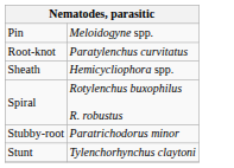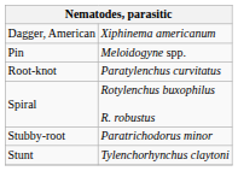 <table class="wikitable" style="clear:left">
 <tr>
 <th colspan=2><strong>Nematodes, parasitic</strong><br></th>
+</tr>
+<tr>
+<td>Dagger, American</td>
+<td><em>Xiphinema americanum</em></td>
 </tr>
 <tr>
 <td>Pin</td>
 <td><em>Meloidogyne</em> spp.</td>
 </tr>
 <tr>
 <td>Root-knot</td>
 <td><em>Paratylenchus curvitatus</em></td>
-</tr>
-<tr>
-<td>Sheath</td>
-<td><em>Hemicycliophora</em> spp.</td>
 </tr>
 <tr>
 <td>Spiral</td>
 <td><em>Rotylenchus buxophilus</em> <br><br><em>R. robustus</em></td>
 </tr>
 <tr>
 <td>Stubby-root</td>
 <td><em>Paratrichodorus minor</em></td>
 </tr>
 <tr>
 <td>Stunt</td>
 <td><em>Tylenchorhynchus claytoni</em></td>
 </tr>
 <tr>
 </tr>
 </table>
